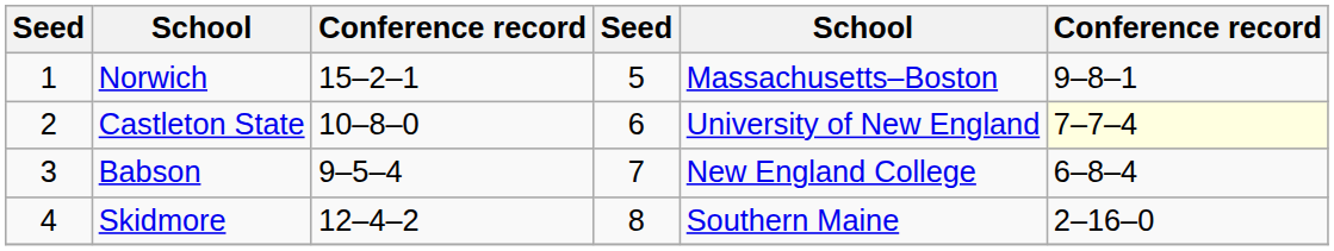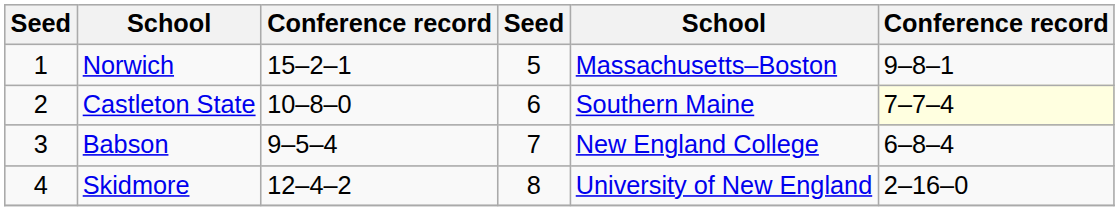 <table class="wikitable">
 <tr>
 <th>Seed</th>
 <th>School</th>
 <th>Conference record</th>
 <th>Seed</th>
 <th>School</th>
 <th>Conference record</th>
 </tr>
 <tr>
 <td align=center>1</td>
 <td><a href='#'>Norwich</a></td>
 <td>15–2–1</td>
 <td align=center>5</td>
 <td><a href='#'>Massachusetts–Boston</a></td>
 <td>9–8–1</td>
 </tr>
 <tr>
 <td align=center>2</td>
 <td><a href='#'>Castleton State</a></td>
 <td>10–8–0</td>
 <td align=center>6</td>
-<td><a href='#'>University of New England</a></td>
+<td><a href='#'>Southern Maine</a></td>
 <td style="background: lightyellow;">7–7–4</td>
 </tr>
 <tr>
 <td align=center>3</td>
 <td><a href='#'>Babson</a></td>
 <td>9–5–4</td>
 <td align=center>7</td>
 <td><a href='#'>New England College</a></td>
 <td>6–8–4</td>
 </tr>
 <tr>
 <td align=center>4</td>
 <td><a href='#'>Skidmore</a></td>
 <td>12–4–2</td>
 <td align=center>8</td>
-<td><a href='#'>Southern Maine</a></td>
+<td><a href='#'>University of New England</a></td>
 <td>2–16–0</td>
 </tr>
 <tr>
 </tr>
 </table>
